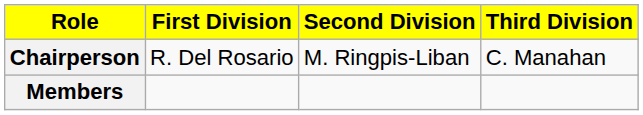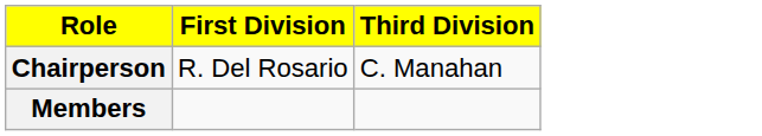 <table class="wikitable sortable">
 <tr>
 <th style="background-color:#ff0">Role</th>
 <th style="background-color:#ff0">First Division</th>
-<th style="background-color:#ff0">Second Division</th>
 <th style="background-color:#ff0">Third Division</th>
 </tr>
 <tr>
 <th>Chairperson</th>
 <td>R. Del Rosario<br></td>
-<td>M. Ringpis-Liban<br></td>
 <td>C. Manahan</td>
 </tr>
 <tr>
 <th>Members</th>
 <td></td>
 <td></td>
-<td></td>
 </tr>
 </table>
